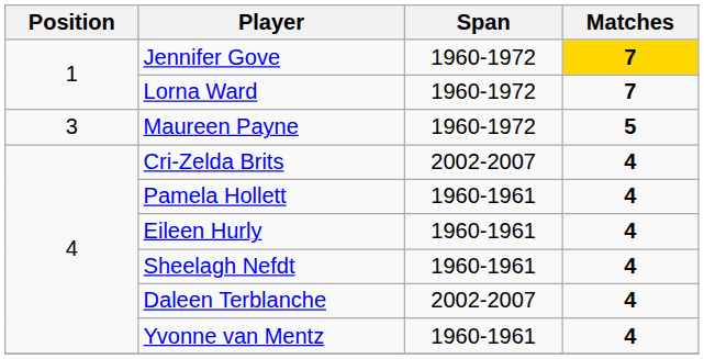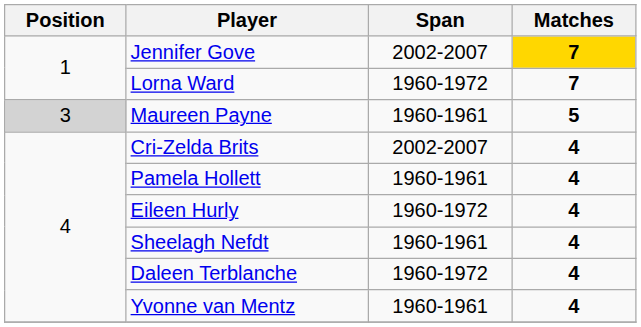 <table class="wikitable" style="text-align: center; width:40%">
 <tr>
 <th>Position</th>
 <th>Player</th>
 <th>Span</th>
 <th>Matches</th>
 </tr>
 <tr>
 <td rowspan=2>1</td>
 <td align="left"><a href='#'>Jennifer Gove</a></td>
-<td>1960-1972</td>
+<td>2002-2007</td>
 <td style="background: gold;"><strong>7</strong></td>
 </tr>
 <tr>
 <td align="left"><a href='#'>Lorna Ward</a></td>
 <td>1960-1972</td>
 <td><strong>7</strong></td>
 </tr>
 <tr>
-<td>3</td>
+<td style="background: lightgrey;">3</td>
 <td align="left"><a href='#'>Maureen Payne</a></td>
-<td>1960-1972</td>
+<td>1960-1961</td>
 <td><strong>5</strong></td>
 </tr>
 <tr>
 <td rowspan=6>4</td>
 <td align="left"><a href='#'>Cri-Zelda Brits</a></td>
 <td>2002-2007</td>
 <td><strong>4</strong></td>
 </tr>
 <tr>
 <td align="left"><a href='#'>Pamela Hollett</a></td>
 <td>1960-1961</td>
 <td><strong>4</strong></td>
 </tr>
 <tr>
 <td align="left"><a href='#'>Eileen Hurly</a></td>
-<td>1960-1961</td>
+<td>1960-1972</td>
 <td><strong>4</strong></td>
 </tr>
 <tr>
 <td align="left"><a href='#'>Sheelagh Nefdt</a></td>
 <td>1960-1961</td>
 <td><strong>4</strong></td>
 </tr>
 <tr>
 <td align="left"><a href='#'>Daleen Terblanche</a></td>
-<td>2002-2007</td>
+<td>1960-1972</td>
 <td><strong>4</strong></td>
 </tr>
 <tr>
 <td align="left"><a href='#'>Yvonne van Mentz</a></td>
 <td>1960-1961</td>
 <td><strong>4</strong></td>
 </tr>
 <tr>
 </tr>
 </table>
